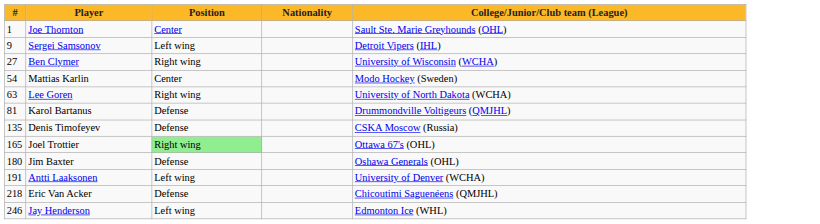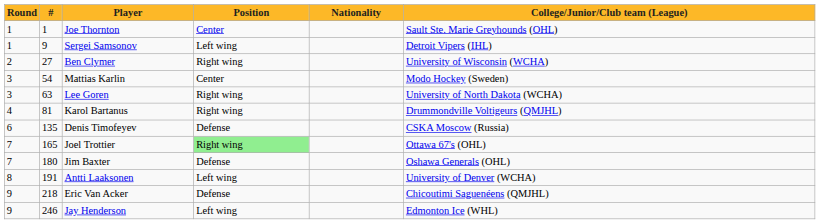 <table class="wikitable">
 <tr>
+<th style="background:#FDB827; color:#231F20" width="2.75%">Round</th>
 <th style="background:#FDB827; color:#231F20" width="2.75%">#</th>
 <th style="background:#FDB827; color:#231F20" width="16.0%">Player</th>
 <th style="background:#FDB827; color:#231F20" width="14.0%">Position</th>
 <th style="background:#FDB827; color:#231F20" width="11.5%">Nationality</th>
 <th style="background:#FDB827; color:#231F20" width="50.0%">College/Junior/Club team (League)</th>
 </tr>
 <tr>
 <td>1</td>
+<td>1</td>
 <td><a href='#'>Joe Thornton</a></td>
 <td><a href='#'>Center</a></td>
 <td></td>
 <td><a href='#'>Sault Ste. Marie Greyhounds</a> (<a href='#'>OHL</a>)</td>
 </tr>
 <tr>
+<td>1</td>
 <td>9</td>
 <td><a href='#'>Sergei Samsonov</a></td>
 <td>Left wing</td>
 <td></td>
 <td><a href='#'>Detroit Vipers</a> (<a href='#'>IHL</a>)</td>
 </tr>
 <tr>
+<td>2</td>
 <td>27</td>
 <td><a href='#'>Ben Clymer</a></td>
 <td>Right wing</td>
 <td></td>
 <td><a href='#'>University of Wisconsin</a> (<a href='#'>WCHA</a>)</td>
 </tr>
 <tr>
+<td>3</td>
 <td>54</td>
 <td>Mattias Karlin</td>
 <td>Center</td>
 <td></td>
 <td><a href='#'>Modo Hockey</a> (Sweden)</td>
 </tr>
 <tr>
+<td>3</td>
 <td>63</td>
 <td><a href='#'>Lee Goren</a></td>
 <td>Right wing</td>
 <td></td>
 <td><a href='#'>University of North Dakota</a> (WCHA)</td>
 </tr>
 <tr>
+<td>4</td>
 <td>81</td>
 <td>Karol Bartanus</td>
-<td>Defense</td>
+<td>Right wing</td>
 <td></td>
 <td><a href='#'>Drummondville Voltigeurs</a> (<a href='#'>QMJHL</a>)</td>
 </tr>
 <tr>
+<td>6</td>
 <td>135</td>
 <td>Denis Timofeyev</td>
 <td>Defense</td>
 <td></td>
 <td><a href='#'>CSKA Moscow</a> (Russia)</td>
 </tr>
 <tr>
+<td>7</td>
 <td>165</td>
 <td>Joel Trottier</td>
 <td style="background: lightgreen;">Right wing</td>
 <td></td>
 <td><a href='#'>Ottawa 67's</a> (OHL)</td>
 </tr>
 <tr>
+<td>7</td>
 <td>180</td>
 <td>Jim Baxter</td>
 <td>Defense</td>
 <td></td>
 <td><a href='#'>Oshawa Generals</a> (OHL)</td>
 </tr>
 <tr>
+<td>8</td>
 <td>191</td>
 <td><a href='#'>Antti Laaksonen</a></td>
 <td>Left wing</td>
 <td></td>
 <td><a href='#'>University of Denver</a> (WCHA)</td>
 </tr>
 <tr>
+<td>9</td>
 <td>218</td>
 <td>Eric Van Acker</td>
 <td>Defense</td>
 <td></td>
 <td><a href='#'>Chicoutimi Saguenéens</a> (QMJHL)</td>
 </tr>
 <tr>
+<td>9</td>
 <td>246</td>
 <td><a href='#'>Jay Henderson</a></td>
 <td>Left wing</td>
 <td></td>
 <td><a href='#'>Edmonton Ice</a> (WHL)</td>
 </tr>
 </table>
